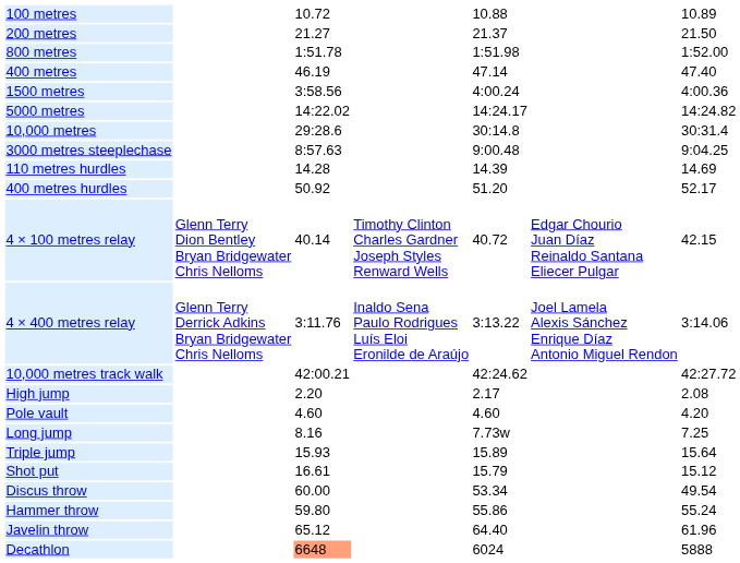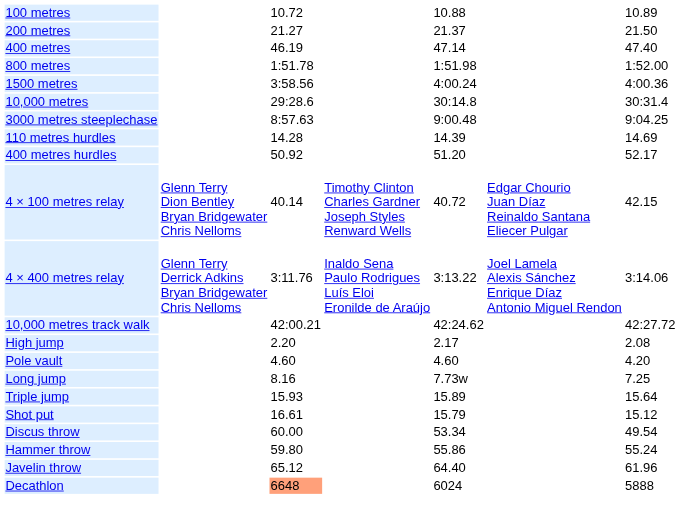 <table>
 <tr>
 <td bgcolor = DDEEFF><a href='#'>100 metres</a></td>
 <td></td>
 <td>10.72</td>
 <td></td>
 <td>10.88</td>
 <td></td>
 <td>10.89</td>
 </tr>
 <tr>
 <td bgcolor = DDEEFF><a href='#'>200 metres</a></td>
 <td></td>
 <td>21.27</td>
 <td></td>
 <td>21.37</td>
 <td></td>
 <td>21.50</td>
 </tr>
 <tr>
+<td bgcolor = DDEEFF><a href='#'>400 metres</a></td>
+<td></td>
+<td>46.19</td>
+<td></td>
+<td>47.14</td>
+<td></td>
+<td>47.40</td>
+</tr>
+<tr>
 <td bgcolor = DDEEFF><a href='#'>800 metres</a></td>
 <td></td>
 <td>1:51.78</td>
 <td></td>
 <td>1:51.98</td>
 <td></td>
 <td>1:52.00</td>
 </tr>
 <tr>
-<td bgcolor = DDEEFF><a href='#'>400 metres</a></td>
-<td></td>
-<td>46.19</td>
-<td></td>
-<td>47.14</td>
-<td></td>
-<td>47.40</td>
-</tr>
-<tr>
 <td bgcolor = DDEEFF><a href='#'>1500 metres</a></td>
 <td></td>
 <td>3:58.56</td>
 <td></td>
 <td>4:00.24</td>
 <td></td>
 <td>4:00.36</td>
-</tr>
-<tr>
-<td bgcolor = DDEEFF><a href='#'>5000 metres</a></td>
-<td></td>
-<td>14:22.02</td>
-<td></td>
-<td>14:24.17</td>
-<td></td>
-<td>14:24.82</td>
 </tr>
 <tr>
 <td bgcolor = DDEEFF><a href='#'>10,000 metres</a></td>
 <td></td>
 <td>29:28.6</td>
 <td></td>
 <td>30:14.8</td>
 <td></td>
 <td>30:31.4</td>
 </tr>
 <tr>
 <td bgcolor = DDEEFF><a href='#'>3000 metres steeplechase</a></td>
 <td></td>
 <td>8:57.63</td>
 <td></td>
 <td>9:00.48</td>
 <td></td>
 <td>9:04.25</td>
 </tr>
 <tr>
 <td bgcolor = DDEEFF><a href='#'>110 metres hurdles</a></td>
 <td></td>
 <td>14.28</td>
 <td></td>
 <td>14.39</td>
 <td></td>
 <td>14.69</td>
 </tr>
 <tr>
 <td bgcolor = DDEEFF><a href='#'>400 metres hurdles</a></td>
 <td></td>
 <td>50.92</td>
 <td></td>
 <td>51.20</td>
 <td></td>
 <td>52.17</td>
 </tr>
 <tr>
 <td bgcolor = DDEEFF><a href='#'>4 × 100 metres relay</a></td>
 <td><br><a href='#'>Glenn Terry</a><br><a href='#'>Dion Bentley</a><br><a href='#'>Bryan Bridgewater</a><br><a href='#'>Chris Nelloms</a></td>
 <td>40.14</td>
 <td><br><a href='#'>Timothy Clinton</a><br><a href='#'>Charles Gardner</a><br><a href='#'>Joseph Styles</a><br><a href='#'>Renward Wells</a></td>
 <td>40.72</td>
 <td><br><a href='#'>Edgar Chourio</a><br><a href='#'>Juan Díaz</a><br><a href='#'>Reinaldo Santana</a><br><a href='#'>Eliecer Pulgar</a></td>
 <td>42.15</td>
 </tr>
 <tr>
 <td bgcolor = DDEEFF><a href='#'>4 × 400 metres relay</a></td>
 <td><br><a href='#'>Glenn Terry</a><br><a href='#'>Derrick Adkins</a><br><a href='#'>Bryan Bridgewater</a><br><a href='#'>Chris Nelloms</a></td>
 <td>3:11.76</td>
 <td><br><a href='#'>Inaldo Sena</a><br><a href='#'>Paulo Rodrigues</a><br><a href='#'>Luís Eloi</a><br><a href='#'>Eronilde de Araújo</a></td>
 <td>3:13.22</td>
 <td><br><a href='#'>Joel Lamela</a><br><a href='#'>Alexis Sánchez</a><br><a href='#'>Enrique Díaz</a><br><a href='#'>Antonio Miguel Rendon</a></td>
 <td>3:14.06</td>
 </tr>
 <tr>
 <td bgcolor = DDEEFF><a href='#'>10,000 metres track walk</a></td>
 <td></td>
 <td>42:00.21</td>
 <td></td>
 <td>42:24.62</td>
 <td></td>
 <td>42:27.72</td>
 </tr>
 <tr>
 <td bgcolor = DDEEFF><a href='#'>High jump</a></td>
 <td></td>
 <td>2.20</td>
 <td></td>
 <td>2.17</td>
 <td></td>
 <td>2.08</td>
 </tr>
 <tr>
 <td bgcolor = DDEEFF><a href='#'>Pole vault</a></td>
 <td></td>
 <td>4.60</td>
 <td></td>
 <td>4.60</td>
 <td></td>
 <td>4.20</td>
 </tr>
 <tr>
 <td bgcolor = DDEEFF><a href='#'>Long jump</a></td>
 <td></td>
 <td>8.16</td>
 <td></td>
 <td>7.73w</td>
 <td></td>
 <td>7.25</td>
 </tr>
 <tr>
 <td bgcolor = DDEEFF><a href='#'>Triple jump</a></td>
 <td></td>
 <td>15.93</td>
 <td></td>
 <td>15.89</td>
 <td></td>
 <td>15.64</td>
 </tr>
 <tr>
 <td bgcolor = DDEEFF><a href='#'>Shot put</a></td>
 <td></td>
 <td>16.61</td>
 <td></td>
 <td>15.79</td>
 <td></td>
 <td>15.12</td>
 </tr>
 <tr>
 <td bgcolor = DDEEFF><a href='#'>Discus throw</a></td>
 <td></td>
 <td>60.00</td>
 <td></td>
 <td>53.34</td>
 <td></td>
 <td>49.54</td>
 </tr>
 <tr>
 <td bgcolor = DDEEFF><a href='#'>Hammer throw</a></td>
 <td></td>
 <td>59.80</td>
 <td></td>
 <td>55.86</td>
 <td></td>
 <td>55.24</td>
 </tr>
 <tr>
 <td bgcolor = DDEEFF><a href='#'>Javelin throw</a></td>
 <td></td>
 <td>65.12</td>
 <td></td>
 <td>64.40</td>
 <td></td>
 <td>61.96</td>
 </tr>
 <tr>
 <td bgcolor = DDEEFF><a href='#'>Decathlon</a></td>
 <td></td>
 <td style="background: lightsalmon;">6648</td>
 <td></td>
 <td>6024</td>
 <td></td>
 <td>5888</td>
 </tr>
 </table>
